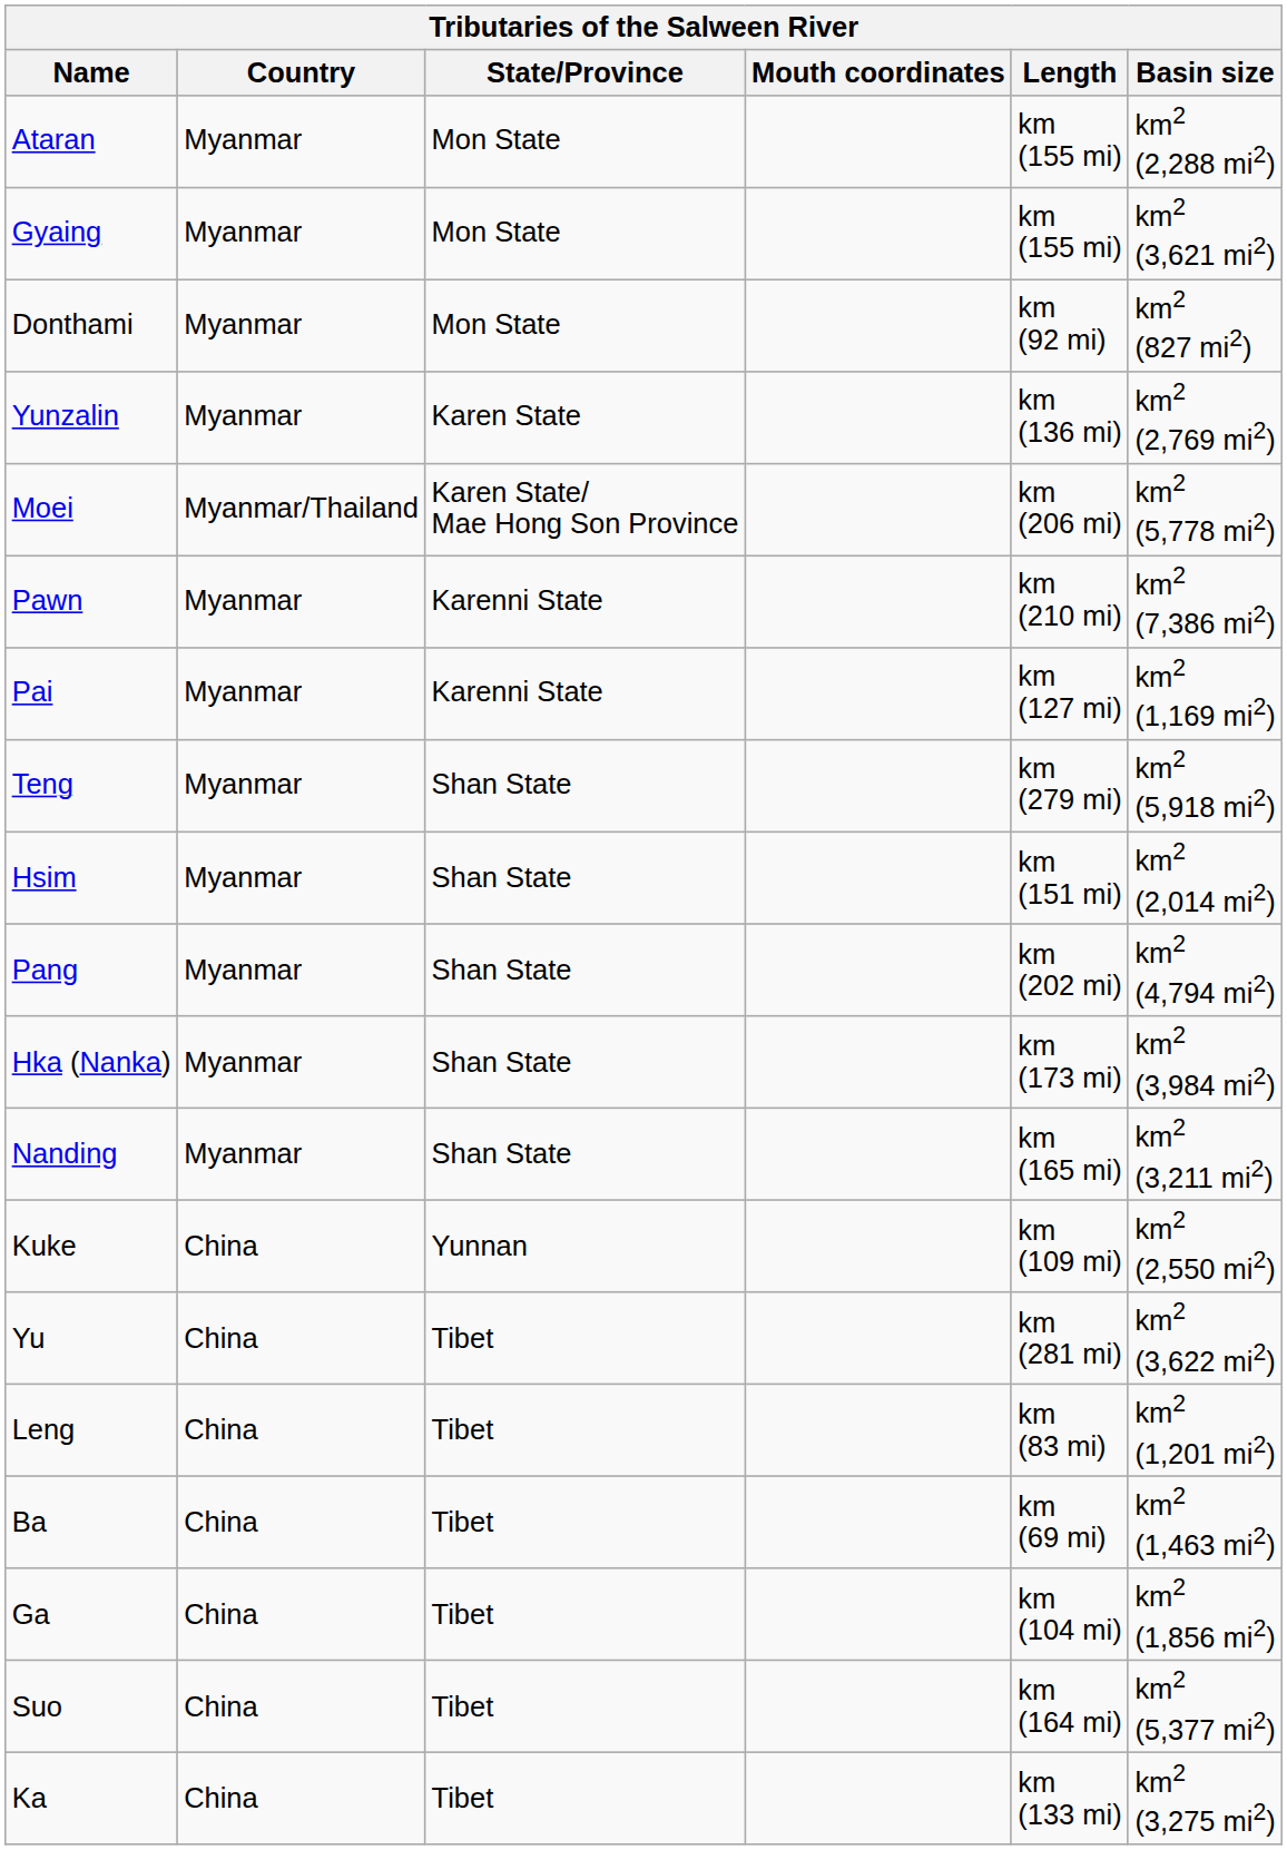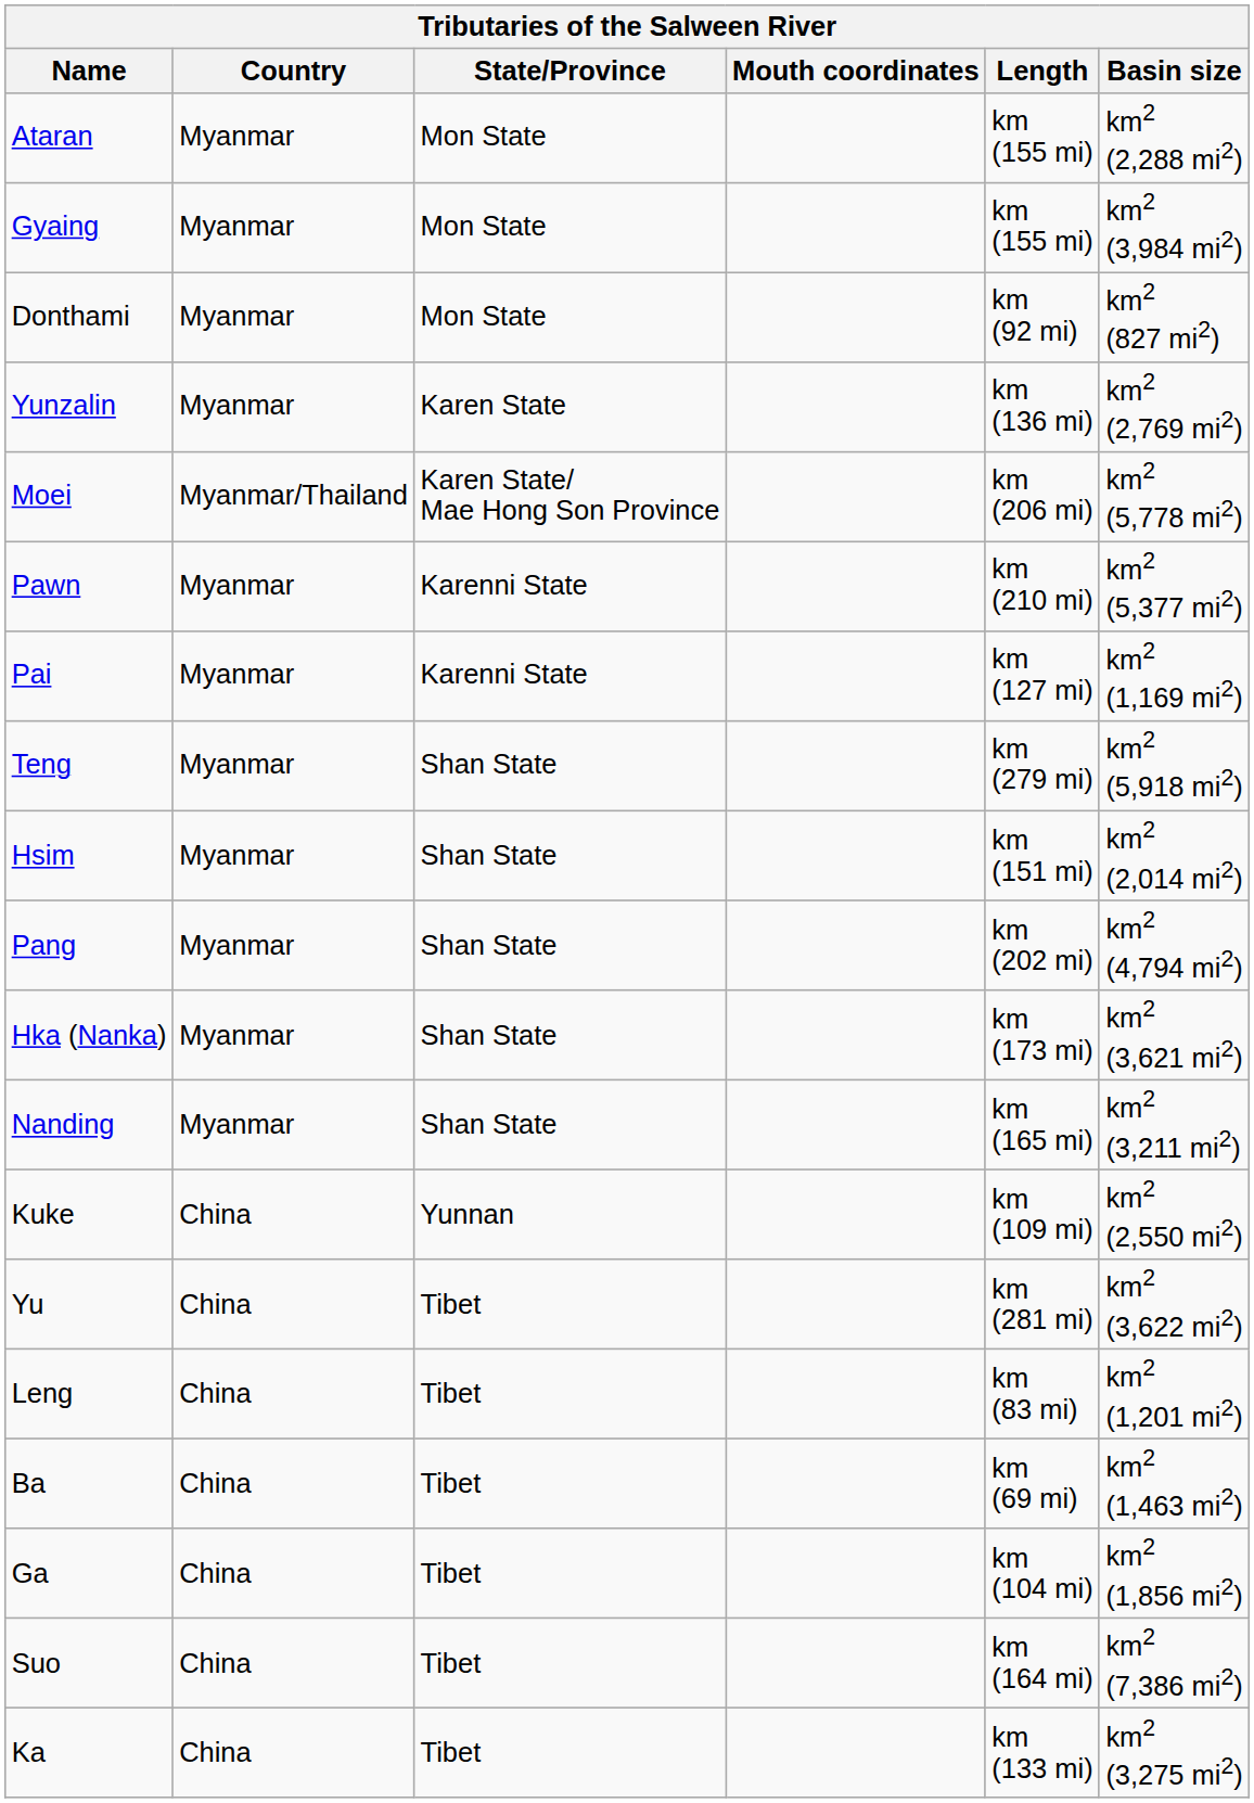 <table class="wikitable sortable">
 <tr>
 <th colspan=7>Tributaries of the Salween River</th>
 </tr>
 <tr>
 <th>Name</th>
 <th>Country</th>
 <th>State/Province</th>
 <th>Mouth coordinates</th>
 <th>Length</th>
 <th>Basin size</th>
 </tr>
 <tr>
 <td><a href='#'>Ataran</a></td>
 <td>Myanmar</td>
 <td>Mon State</td>
 <td></td>
 <td> km<br>(155 mi)</td>
 <td> km<sup>2</sup><br>(2,288 mi<sup>2</sup>)</td>
 </tr>
 <tr>
 <td><a href='#'>Gyaing</a></td>
 <td>Myanmar</td>
 <td>Mon State</td>
 <td></td>
 <td> km<br>(155 mi)</td>
-<td> km<sup>2</sup><br>(3,621 mi<sup>2</sup>)</td>
+<td> km<sup>2</sup><br>(3,984 mi<sup>2</sup>)</td>
 </tr>
 <tr>
 <td>Donthami</td>
 <td>Myanmar</td>
 <td>Mon State</td>
 <td></td>
 <td> km<br>(92 mi)</td>
 <td> km<sup>2</sup><br>(827 mi<sup>2</sup>)</td>
 </tr>
 <tr>
 <td><a href='#'>Yunzalin</a></td>
 <td>Myanmar</td>
 <td>Karen State</td>
 <td></td>
 <td> km<br>(136 mi)</td>
 <td> km<sup>2</sup><br>(2,769 mi<sup>2</sup>)</td>
 </tr>
 <tr>
 <td><a href='#'>Moei</a></td>
 <td>Myanmar/Thailand</td>
 <td>Karen State/<br>Mae Hong Son Province</td>
 <td></td>
 <td> km<br>(206 mi)</td>
 <td> km<sup>2</sup><br>(5,778 mi<sup>2</sup>)</td>
 </tr>
 <tr>
 <td><a href='#'>Pawn</a></td>
 <td>Myanmar</td>
 <td>Karenni State</td>
 <td></td>
 <td> km<br>(210 mi)</td>
-<td> km<sup>2</sup><br>(7,386 mi<sup>2</sup>)</td>
+<td> km<sup>2</sup><br>(5,377 mi<sup>2</sup>)</td>
 </tr>
 <tr>
 <td><a href='#'>Pai</a></td>
 <td>Myanmar</td>
 <td>Karenni State</td>
 <td></td>
 <td> km<br>(127 mi)</td>
 <td> km<sup>2</sup><br>(1,169 mi<sup>2</sup>)</td>
 </tr>
 <tr>
 <td><a href='#'>Teng</a></td>
 <td>Myanmar</td>
 <td>Shan State</td>
 <td></td>
 <td> km<br>(279 mi)</td>
 <td> km<sup>2</sup><br>(5,918 mi<sup>2</sup>)</td>
 </tr>
 <tr>
 <td><a href='#'>Hsim</a></td>
 <td>Myanmar</td>
 <td>Shan State</td>
 <td></td>
 <td> km<br>(151 mi)</td>
 <td> km<sup>2</sup><br>(2,014 mi<sup>2</sup>)</td>
 </tr>
 <tr>
 <td><a href='#'>Pang</a></td>
 <td>Myanmar</td>
 <td>Shan State</td>
 <td></td>
 <td> km<br>(202 mi)</td>
 <td> km<sup>2</sup><br>(4,794 mi<sup>2</sup>)</td>
 </tr>
 <tr>
 <td><a href='#'>Hka</a> (<a href='#'>Nanka</a>)</td>
 <td>Myanmar</td>
 <td>Shan State</td>
 <td></td>
 <td> km<br>(173 mi)</td>
-<td> km<sup>2</sup><br>(3,984 mi<sup>2</sup>)</td>
+<td> km<sup>2</sup><br>(3,621 mi<sup>2</sup>)</td>
 </tr>
 <tr>
 <td><a href='#'>Nanding</a></td>
 <td>Myanmar</td>
 <td>Shan State</td>
 <td></td>
 <td> km<br>(165 mi)</td>
 <td> km<sup>2</sup><br>(3,211 mi<sup>2</sup>)</td>
 </tr>
 <tr>
 <td>Kuke</td>
 <td>China</td>
 <td>Yunnan</td>
 <td></td>
 <td> km<br>(109 mi)</td>
 <td> km<sup>2</sup><br>(2,550 mi<sup>2</sup>)</td>
 </tr>
 <tr>
 <td>Yu</td>
 <td>China</td>
 <td>Tibet</td>
 <td></td>
 <td> km<br>(281 mi)</td>
 <td> km<sup>2</sup><br>(3,622 mi<sup>2</sup>)</td>
 </tr>
 <tr>
 <td>Leng</td>
 <td>China</td>
 <td>Tibet</td>
 <td></td>
 <td> km<br>(83 mi)</td>
 <td> km<sup>2</sup><br>(1,201 mi<sup>2</sup>)</td>
 </tr>
 <tr>
 <td>Ba</td>
 <td>China</td>
 <td>Tibet</td>
 <td></td>
 <td> km<br>(69 mi)</td>
 <td> km<sup>2</sup><br>(1,463 mi<sup>2</sup>)</td>
 </tr>
 <tr>
 <td>Ga</td>
 <td>China</td>
 <td>Tibet</td>
 <td></td>
 <td> km<br>(104 mi)</td>
 <td> km<sup>2</sup><br>(1,856 mi<sup>2</sup>)</td>
 </tr>
 <tr>
 <td>Suo</td>
 <td>China</td>
 <td>Tibet</td>
 <td></td>
 <td> km<br>(164 mi)</td>
-<td> km<sup>2</sup><br>(5,377 mi<sup>2</sup>)</td>
+<td> km<sup>2</sup><br>(7,386 mi<sup>2</sup>)</td>
 </tr>
 <tr>
 <td>Ka</td>
 <td>China</td>
 <td>Tibet</td>
 <td></td>
 <td> km<br>(133 mi)</td>
 <td> km<sup>2</sup><br>(3,275 mi<sup>2</sup>)</td>
 </tr>
 </table>
